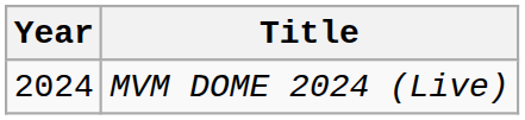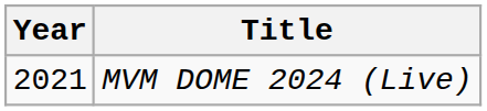 <table class=wikitable>
 <tr>
 <th scope="col" style="max-width:4em;">Year</th>
 <th scope="col" style="max-width:4em;">Title</th>
 </tr>
 <tr>
-<td>2024</td>
+<td>2021</td>
 <td><em>MVM DOME 2024 (Live)</em></td>
 </tr>
 </table>
